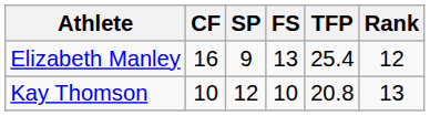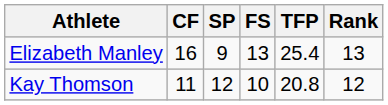 <table class="wikitable" border="1" style="font-size:90%">
 <tr>
 <th>Athlete</th>
 <th>CF</th>
 <th>SP</th>
 <th>FS</th>
 <th>TFP</th>
 <th>Rank</th>
 </tr>
 <tr align=center>
 <td align=left><a href='#'>Elizabeth Manley</a></td>
 <td>16</td>
 <td>9</td>
 <td>13</td>
 <td>25.4</td>
-<td>12</td>
+<td>13</td>
 </tr>
 <tr align=center>
 <td align=left><a href='#'>Kay Thomson</a></td>
-<td>10</td>
+<td>11</td>
 <td>12</td>
 <td>10</td>
 <td>20.8</td>
-<td>13</td>
+<td>12</td>
 </tr>
 </table>
